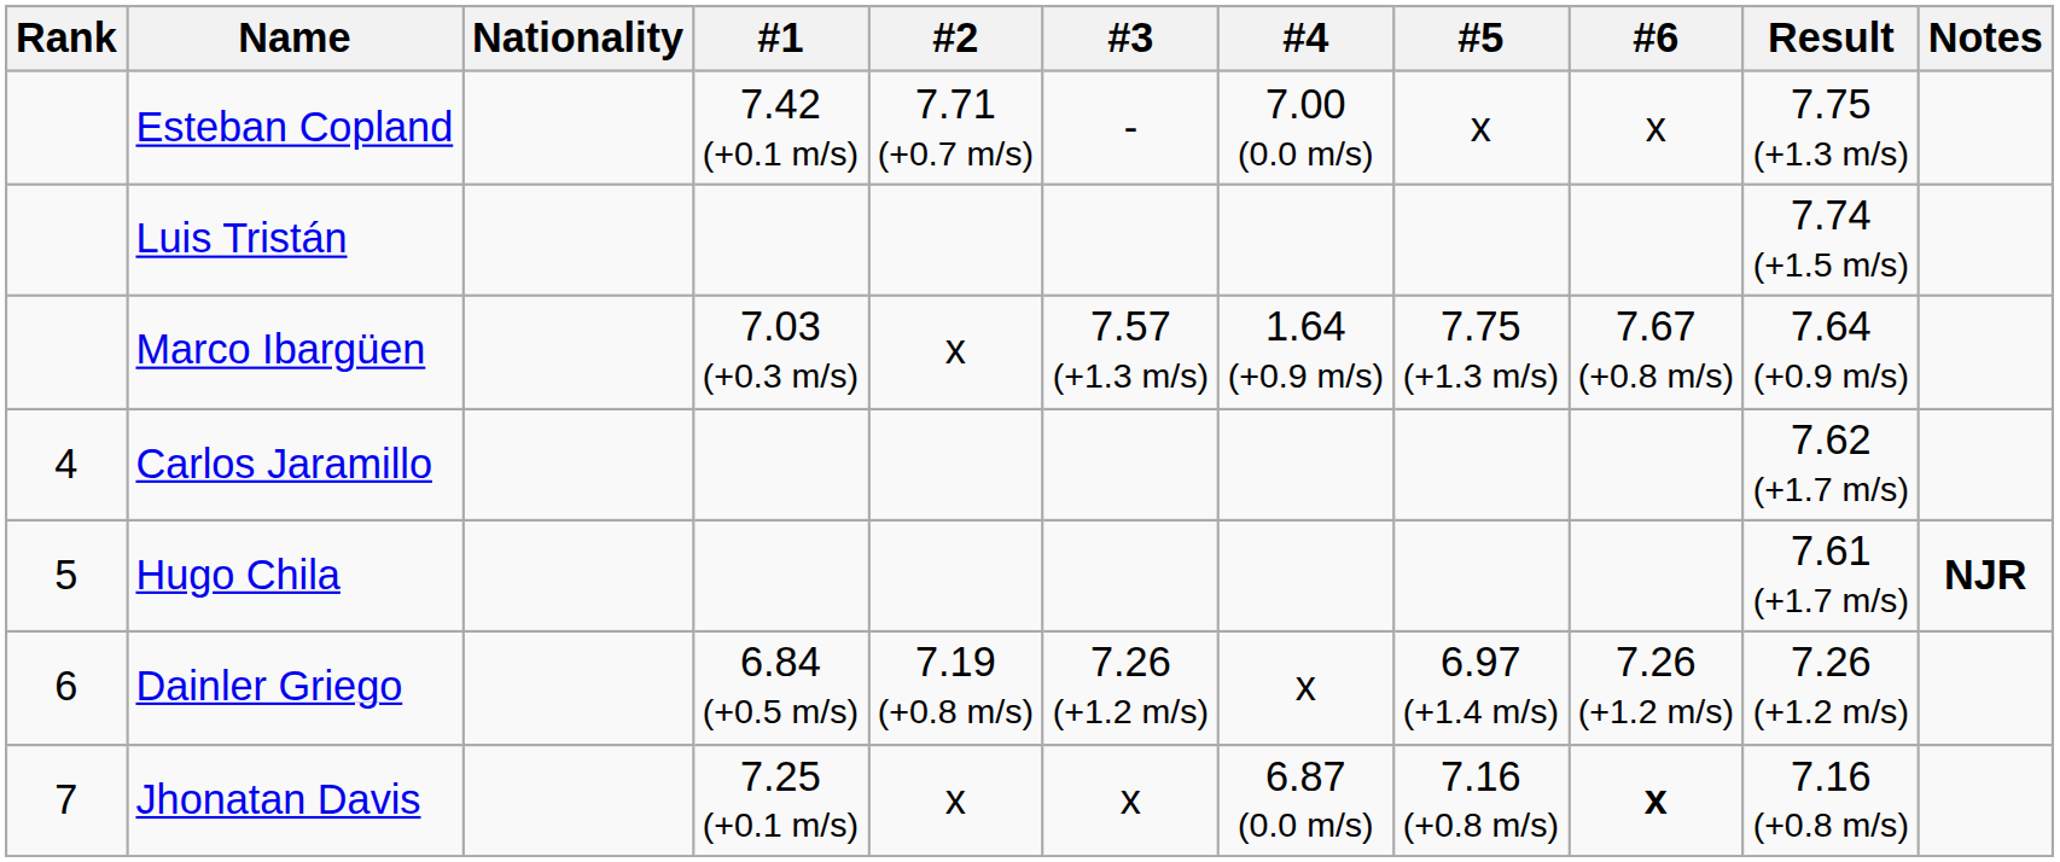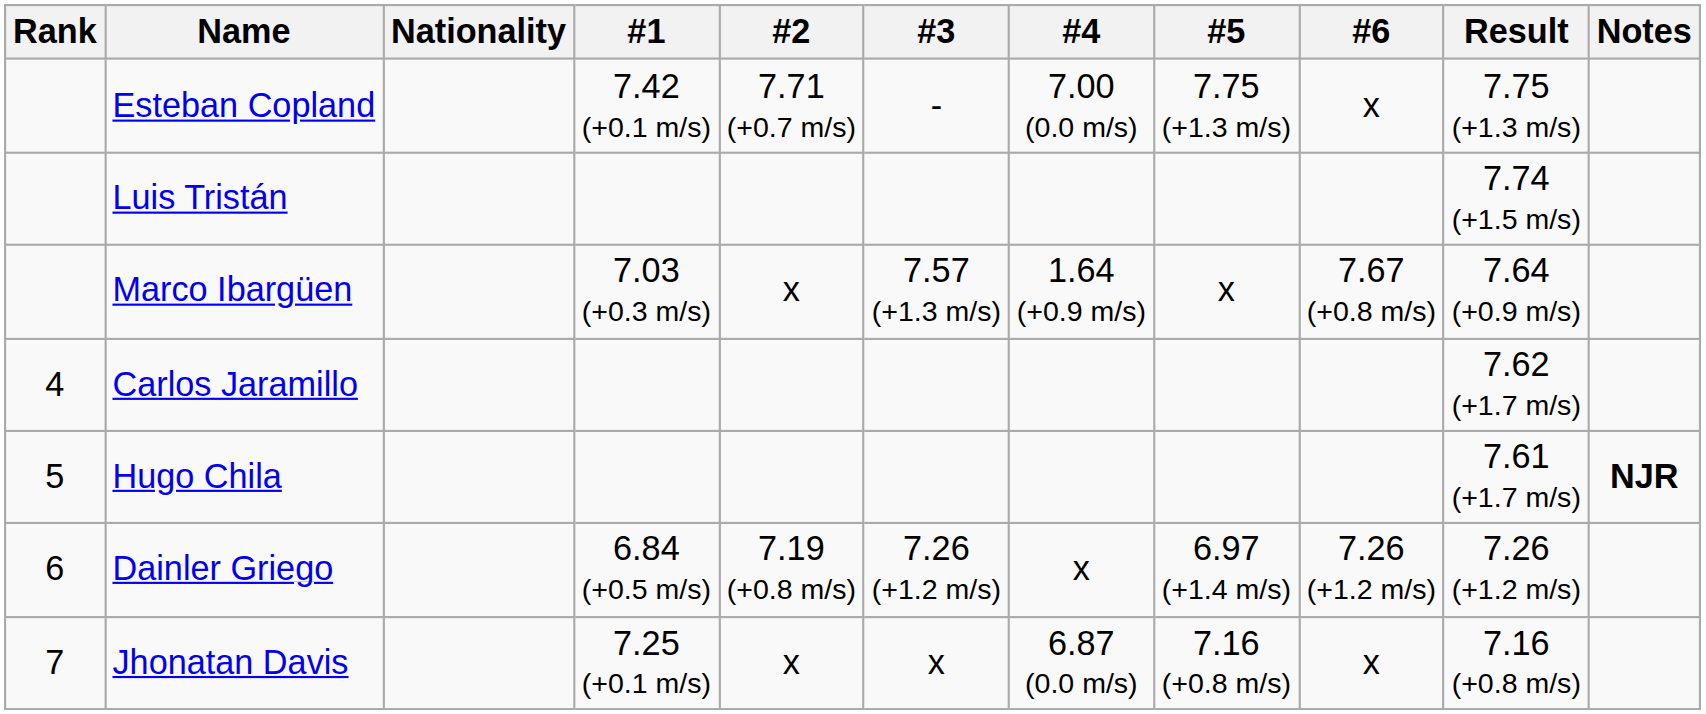 <table class="wikitable sortable" style="text-align:center">
 <tr>
 <th>Rank</th>
 <th>Name</th>
 <th>Nationality</th>
 <th>#1</th>
 <th>#2</th>
 <th>#3</th>
 <th>#4</th>
 <th>#5</th>
 <th>#6</th>
 <th>Result</th>
 <th>Notes</th>
 </tr>
 <tr>
 <td></td>
 <td align=left><a href='#'>Esteban Copland</a></td>
 <td align=left></td>
 <td>7.42<br> <small>(+0.1 m/s)</small></td>
 <td>7.71<br> <small>(+0.7 m/s)</small></td>
 <td>-</td>
 <td>7.00<br> <small>(0.0 m/s)</small></td>
-<td>x</td>
+<td>7.75<br> <small>(+1.3 m/s)</small></td>
 <td>x</td>
 <td>7.75<br><small>(+1.3 m/s)</small></td>
 <td></td>
 </tr>
 <tr>
 <td></td>
 <td align=left><a href='#'>Luis Tristán</a></td>
 <td align=left></td>
 <td></td>
 <td></td>
 <td></td>
 <td></td>
 <td></td>
 <td></td>
 <td>7.74<br><small>(+1.5 m/s)</small></td>
 <td></td>
 </tr>
 <tr>
 <td></td>
 <td align=left><a href='#'>Marco Ibargüen</a></td>
 <td align=left></td>
 <td>7.03<br> <small>(+0.3 m/s)</small></td>
 <td>x</td>
 <td>7.57<br> <small>(+1.3 m/s)</small></td>
 <td>1.64<br> <small>(+0.9 m/s)</small></td>
-<td>7.75<br> <small>(+1.3 m/s)</small></td>
+<td>x</td>
 <td>7.67<br> <small>(+0.8 m/s)</small></td>
 <td>7.64<br><small>(+0.9 m/s)</small></td>
 <td></td>
 </tr>
 <tr>
 <td>4</td>
 <td align=left><a href='#'>Carlos Jaramillo</a></td>
 <td align=left></td>
 <td></td>
 <td></td>
 <td></td>
 <td></td>
 <td></td>
 <td></td>
 <td>7.62<br><small>(+1.7 m/s)</small></td>
 <td></td>
 </tr>
 <tr>
 <td>5</td>
 <td align=left><a href='#'>Hugo Chila</a></td>
 <td align=left></td>
 <td></td>
 <td></td>
 <td></td>
 <td></td>
 <td></td>
 <td></td>
 <td>7.61<br><small>(+1.7 m/s)</small></td>
 <td><strong>NJR</strong></td>
 </tr>
 <tr>
 <td>6</td>
 <td align=left><a href='#'>Dainler Griego</a></td>
 <td align=left></td>
 <td>6.84<br> <small>(+0.5 m/s)</small></td>
 <td>7.19<br> <small>(+0.8 m/s)</small></td>
 <td>7.26<br> <small>(+1.2 m/s)</small></td>
 <td>x</td>
 <td>6.97<br> <small>(+1.4 m/s)</small></td>
 <td>7.26<br> <small>(+1.2 m/s)</small></td>
 <td>7.26<br><small>(+1.2 m/s)</small></td>
 <td></td>
 </tr>
 <tr>
 <td>7</td>
 <td align=left><a href='#'>Jhonatan Davis</a></td>
 <td align=left></td>
 <td>7.25<br> <small>(+0.1 m/s)</small></td>
 <td>x</td>
 <td>x</td>
 <td>6.87<br> <small>(0.0 m/s)</small></td>
 <td>7.16<br> <small>(+0.8 m/s)</small></td>
-<td><strong>x</strong></td>
+<td>x</td>
 <td>7.16<br><small>(+0.8 m/s)</small></td>
 <td></td>
 </tr>
 </table>
